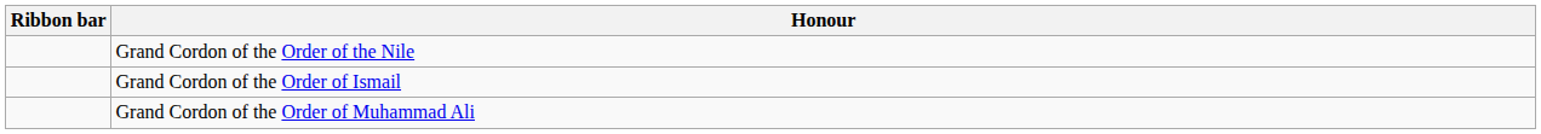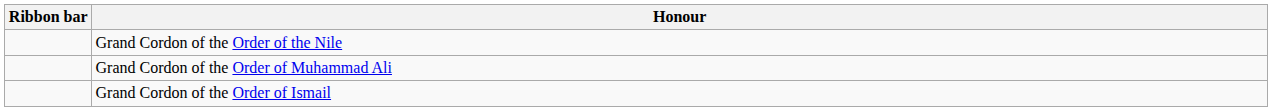 <table class="wikitable" style="width:100%;">
 <tr>
 <th style="width:80px;">Ribbon bar</th>
 <th>Honour</th>
 </tr>
 <tr>
 <td></td>
 <td>Grand Cordon of the <a href='#'>Order of the Nile</a></td>
 </tr>
 <tr>
 <td></td>
-<td>Grand Cordon of the <a href='#'>Order of Ismail</a></td>
+<td>Grand Cordon of the <a href='#'>Order of Muhammad Ali</a></td>
 </tr>
 <tr>
 <td></td>
-<td>Grand Cordon of the <a href='#'>Order of Muhammad Ali</a></td>
+<td>Grand Cordon of the <a href='#'>Order of Ismail</a></td>
 </tr>
 </table>
